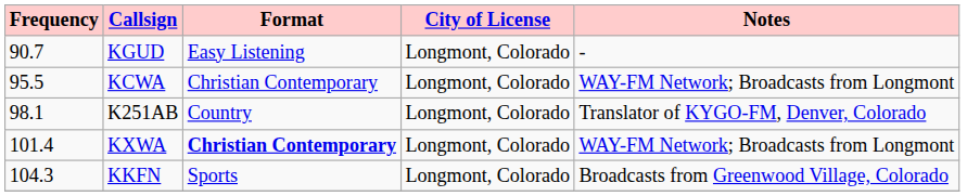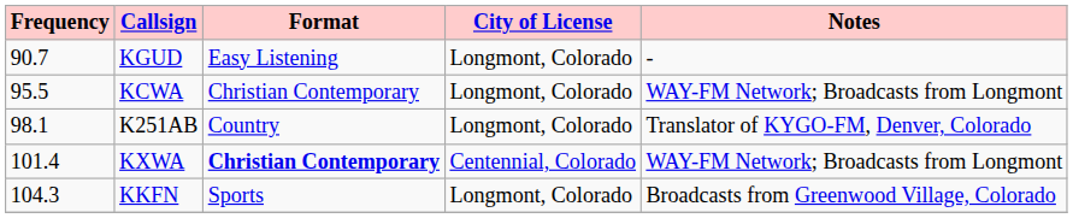 <table class="wikitable" border="1">
 <tr>
 <th style="background:#ffcccc;"><strong>Frequency</strong></th>
 <th style="background:#ffcccc;"><strong><a href='#'>Callsign</a></strong></th>
 <th style="background:#ffcccc;"><strong>Format</strong></th>
 <th style="background:#ffcccc;"><strong><a href='#'>City of License</a></strong></th>
 <th style="background:#ffcccc;"><strong>Notes</strong></th>
 </tr>
 <tr>
 <td>90.7</td>
 <td><a href='#'>KGUD</a></td>
 <td><a href='#'>Easy Listening</a></td>
 <td>Longmont, Colorado</td>
 <td>-</td>
 </tr>
 <tr>
 <td>95.5</td>
 <td><a href='#'>KCWA</a></td>
 <td><a href='#'>Christian Contemporary</a></td>
 <td>Longmont, Colorado</td>
 <td><a href='#'>WAY-FM Network</a>; Broadcasts from Longmont</td>
 </tr>
 <tr>
 <td>98.1</td>
 <td>K251AB</td>
 <td><a href='#'>Country</a></td>
 <td>Longmont, Colorado</td>
 <td>Translator of <a href='#'>KYGO-FM</a>, <a href='#'>Denver, Colorado</a></td>
 </tr>
 <tr>
 <td>101.4</td>
 <td><a href='#'>KXWA</a></td>
 <td><strong><a href='#'>Christian Contemporary</a></strong></td>
-<td>Longmont, Colorado</td>
+<td><a href='#'>Centennial, Colorado</a></td>
 <td><a href='#'>WAY-FM Network</a>; Broadcasts from Longmont</td>
 </tr>
 <tr>
 <td>104.3</td>
 <td><a href='#'>KKFN</a></td>
 <td><a href='#'>Sports</a></td>
 <td>Longmont, Colorado</td>
 <td>Broadcasts from <a href='#'>Greenwood Village, Colorado</a></td>
 </tr>
 <tr>
 </tr>
 </table>
